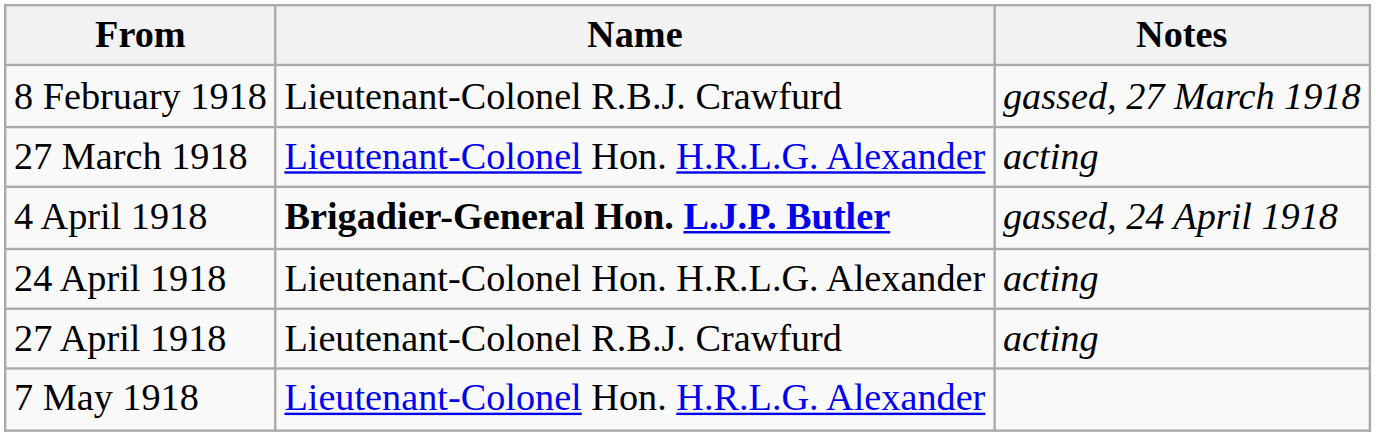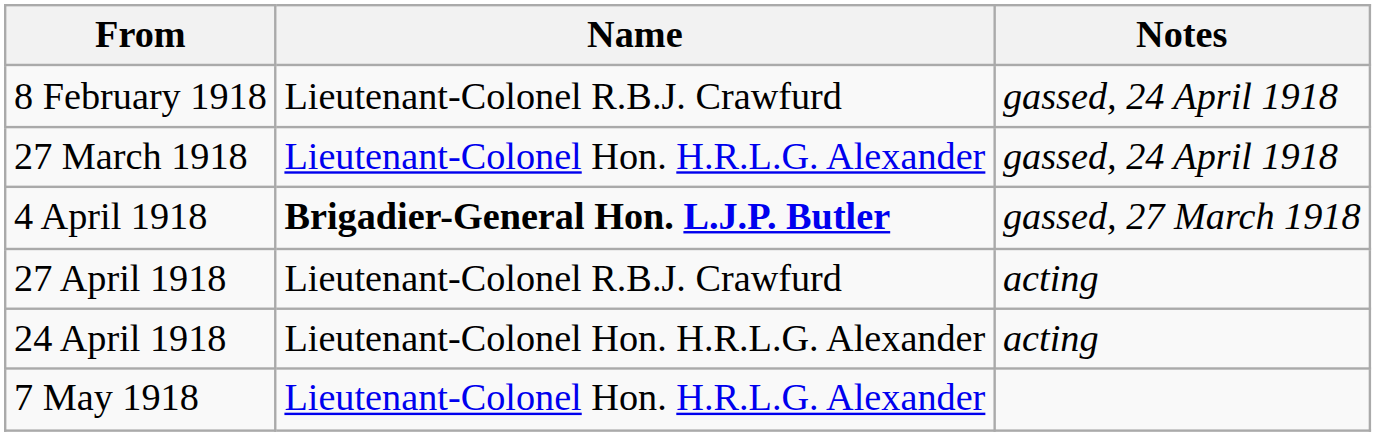 <table class="wikitable">
 <tr>
 <th>From</th>
 <th>Name</th>
 <th>Notes</th>
 </tr>
 <tr>
 <td>8 February 1918</td>
 <td>Lieutenant-Colonel R.B.J. Crawfurd</td>
-<td><em>gassed, 27 March 1918</em></td>
+<td><em>gassed, 24 April 1918</em></td>
 </tr>
 <tr>
 <td>27 March 1918</td>
 <td><a href='#'>Lieutenant-Colonel</a> Hon. <a href='#'>H.R.L.G. Alexander</a></td>
-<td><em>acting</em></td>
+<td><em>gassed, 24 April 1918</em></td>
 </tr>
 <tr>
 <td>4 April 1918</td>
 <td><strong>Brigadier-General Hon. <a href='#'>L.J.P. Butler</a></strong></td>
-<td><em>gassed, 24 April 1918</em></td>
+<td><em>gassed, 27 March 1918</em></td>
+</tr>
+<tr>
+<td>27 April 1918</td>
+<td>Lieutenant-Colonel R.B.J. Crawfurd</td>
+<td><em>acting</em></td>
 </tr>
 <tr>
 <td>24 April 1918</td>
 <td>Lieutenant-Colonel Hon. H.R.L.G. Alexander</td>
-<td><em>acting</em></td>
-</tr>
-<tr>
-<td>27 April 1918</td>
-<td>Lieutenant-Colonel R.B.J. Crawfurd</td>
 <td><em>acting</em></td>
 </tr>
 <tr>
 <td>7 May 1918</td>
 <td><a href='#'>Lieutenant-Colonel</a> Hon. <a href='#'>H.R.L.G. Alexander</a></td>
 <td></td>
 </tr>
 </table>
